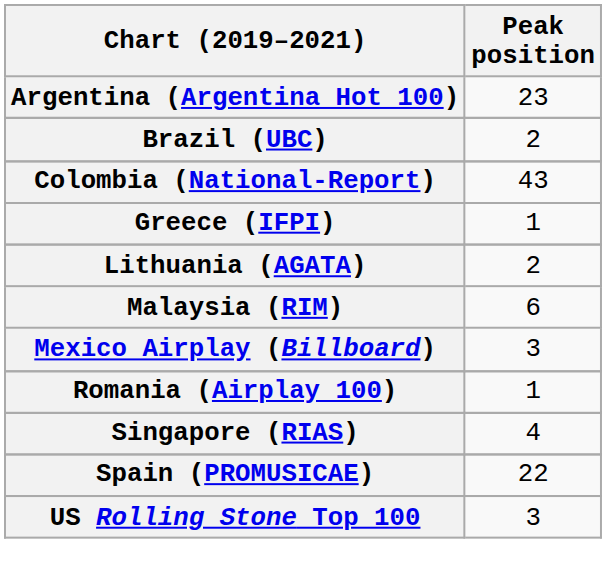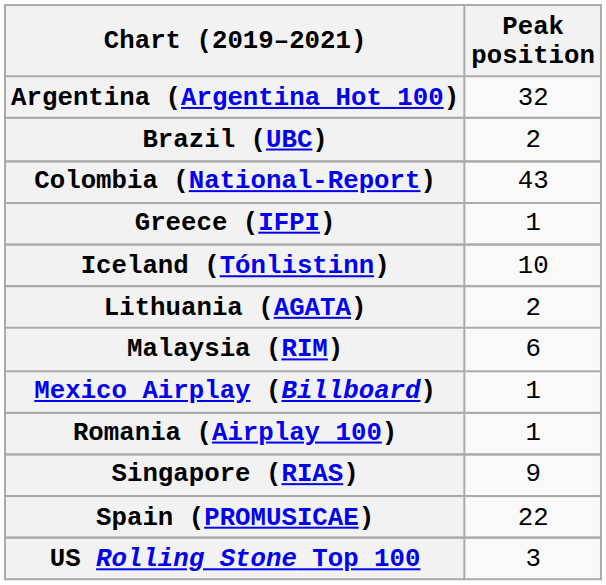 <table class="wikitable sortable plainrowheaders" style="text-align:center">
 <tr>
 <th scope="col">Chart (2019–2021)</th>
 <th scope="col">Peak<br>position</th>
 </tr>
 <tr>
 <th scope="row">Argentina (<a href='#'>Argentina Hot 100</a>)</th>
-<td>23</td>
+<td>32</td>
 </tr>
 <tr>
 </tr>
 <tr>
 </tr>
 <tr>
 </tr>
 <tr>
 </tr>
 <tr>
 <th scope="row">Brazil (<a href='#'>UBC</a>)</th>
 <td>2</td>
 </tr>
 <tr>
 </tr>
 <tr>
 </tr>
 <tr>
 </tr>
 <tr>
 </tr>
 <tr>
 </tr>
 <tr>
 <th scope="row">Colombia (<a href='#'>National-Report</a>)<br></th>
 <td>43</td>
 </tr>
 <tr>
 </tr>
 <tr>
 </tr>
 <tr>
 </tr>
 <tr>
 </tr>
 <tr>
 </tr>
 <tr>
 </tr>
 <tr>
 </tr>
 <tr>
 <th scope="row">Greece (<a href='#'>IFPI</a>)</th>
 <td>1</td>
 </tr>
 <tr>
 </tr>
 <tr>
 </tr>
 <tr>
 </tr>
 <tr>
 </tr>
 <tr>
+<th scope="row">Iceland (<a href='#'>Tónlistinn</a>)</th>
+<td>10</td>
+</tr>
+<tr>
 </tr>
 <tr>
 </tr>
 <tr>
 </tr>
 <tr>
 <th scope="row">Lithuania (<a href='#'>AGATA</a>)</th>
 <td>2</td>
 </tr>
 <tr>
 <th scope="row">Malaysia (<a href='#'>RIM</a>)</th>
 <td>6</td>
 </tr>
 <tr>
 <th scope="row"><a href='#'>Mexico Airplay</a> (<em><a href='#'>Billboard</a></em>)</th>
-<td>3</td>
+<td>1</td>
 </tr>
 <tr>
 </tr>
 <tr>
 </tr>
 <tr>
 </tr>
 <tr>
 </tr>
 <tr>
 </tr>
 <tr>
 </tr>
 <tr>
 <th scope="row">Romania (<a href='#'>Airplay 100</a>)</th>
 <td>1</td>
 </tr>
 <tr>
 </tr>
 <tr>
 </tr>
 <tr>
 <th scope="row">Singapore (<a href='#'>RIAS</a>)</th>
-<td>4</td>
+<td>9</td>
 </tr>
 <tr>
 </tr>
 <tr>
 </tr>
 <tr>
 <th scope="row">Spain (<a href='#'>PROMUSICAE</a>)</th>
 <td>22</td>
 </tr>
 <tr>
 </tr>
 <tr>
 </tr>
 <tr>
 </tr>
 <tr>
 </tr>
 <tr>
 </tr>
 <tr>
 </tr>
 <tr>
 </tr>
 <tr>
 </tr>
 <tr>
 </tr>
 <tr>
 </tr>
 <tr>
 <th scope="row">US <a href='#'><em>Rolling Stone</em> Top 100</a></th>
 <td>3</td>
 </tr>
 </table>
